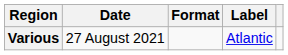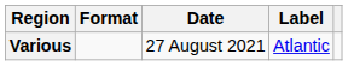 <table class="wikitable plainrowheaders">
 <tr>
 <th scope="col">Region</th>
+<th scope="col">Format</th>
 <th scope="col">Date</th>
-<th scope="col">Format</th>
 <th scope="col">Label</th>
 <th scope="col"></th>
 </tr>
 <tr>
 <th scope="row">Various</th>
+<td></td>
 <td>27 August 2021</td>
-<td></td>
 <td><a href='#'>Atlantic</a></td>
 <td align="center"></td>
 </tr>
 </table>
